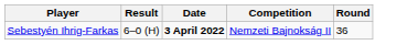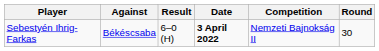 <table class="wikitable sortable">
 <tr>
 <th>Player</th>
+<th>Against</th>
 <th style="text-align:center">Result</th>
 <th>Date</th>
 <th style="text-align:center">Competition</th>
 <th>Round</th>
 </tr>
 <tr>
 <td> <a href='#'>Sebestyén Ihrig-Farkas</a></td>
+<td><a href='#'>Békéscsaba</a></td>
 <td>6–0 (H)</td>
 <td><strong>3 April 2022</strong></td>
 <td><a href='#'>Nemzeti Bajnokság II</a></td>
-<td>36</td>
+<td>30</td>
 </tr>
 </table>
